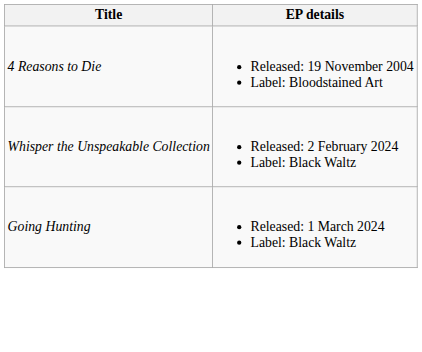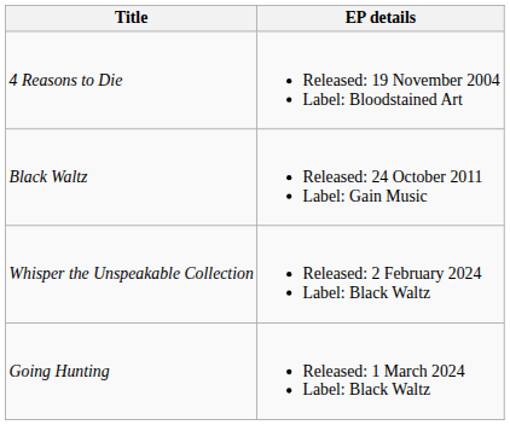 <table class="wikitable">
 <tr>
 <th>Title</th>
 <th>EP details</th>
 </tr>
 <tr>
 <td><em>4 Reasons to Die</em></td>
 <td><br><ul><li>Released: 19 November 2004</li><li>Label: Bloodstained Art</li></ul></td>
 </tr>
 <tr>
+<td><em>Black Waltz</em></td>
+<td><br><ul><li>Released: 24 October 2011</li><li>Label: Gain Music</li></ul></td>
+</tr>
+<tr>
 <td><em>Whisper the Unspeakable Collection</em></td>
 <td><br><ul><li>Released: 2 February 2024</li><li>Label: Black Waltz</li></ul></td>
 </tr>
 <tr>
 <td><em>Going Hunting</em></td>
 <td><br><ul><li>Released: 1 March 2024</li><li>Label: Black Waltz</li></ul></td>
 </tr>
 </table>
